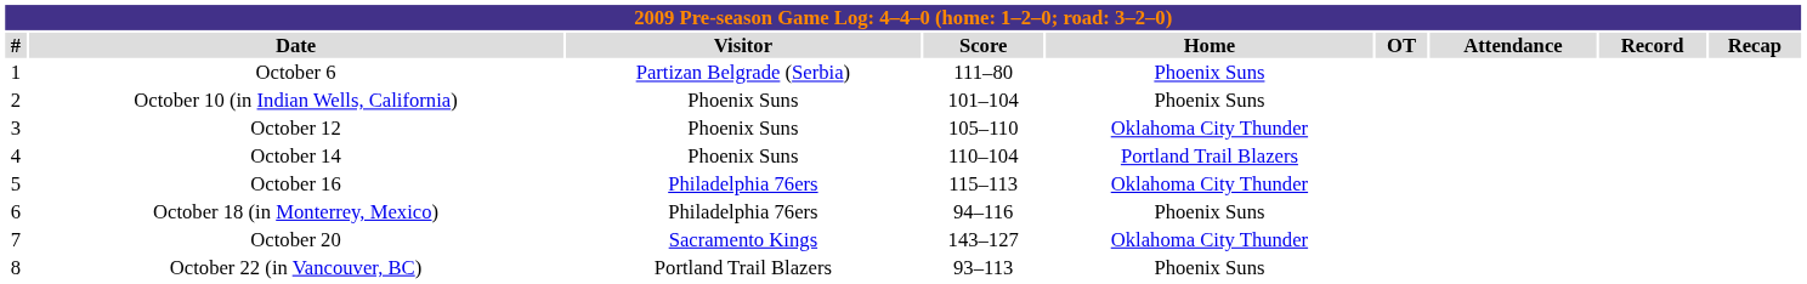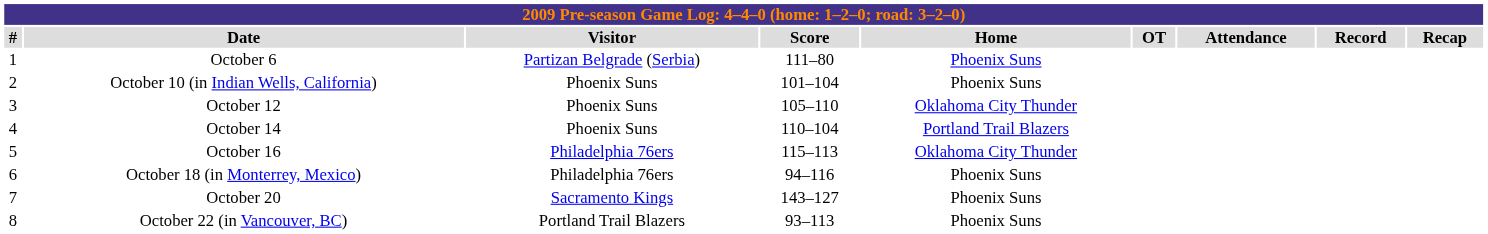 <table class="toccolours collapsible" width=90% style="clear:both; margin:1.5em auto; text-align:center">
 <tr>
 <th colspan=11 style="background:#423189; color:#FF8800;">2009 Pre-season Game Log: 4–4–0 (home: 1–2–0; road: 3–2–0)</th>
 </tr>
 <tr align="center" bgcolor="#dddddd">
 <td><strong>#</strong></td>
 <td><strong>Date</strong></td>
 <td><strong>Visitor</strong></td>
 <td><strong>Score</strong></td>
 <td><strong>Home</strong></td>
 <td><strong>OT</strong></td>
 <td><strong>Attendance</strong></td>
 <td><strong>Record</strong></td>
 <td><strong>Recap</strong></td>
 </tr>
 <tr align="center">
 <td>1</td>
 <td>October 6</td>
 <td><a href='#'>Partizan Belgrade</a> (<a href='#'>Serbia</a>)</td>
 <td>111–80</td>
 <td><a href='#'>Phoenix Suns</a></td>
 <td></td>
 <td></td>
 <td></td>
 <td></td>
 </tr>
 <tr align="center">
 <td>2</td>
 <td>October 10 (in <a href='#'>Indian Wells, California</a>)</td>
 <td>Phoenix Suns</td>
 <td>101–104</td>
 <td>Phoenix Suns</td>
 <td></td>
 <td></td>
 <td></td>
 <td></td>
 </tr>
 <tr align="center">
 <td>3</td>
 <td>October 12</td>
 <td>Phoenix Suns</td>
 <td>105–110</td>
 <td><a href='#'>Oklahoma City Thunder</a></td>
 <td></td>
 <td></td>
 <td></td>
 <td></td>
 </tr>
 <tr align="center">
 <td>4</td>
 <td>October 14</td>
 <td>Phoenix Suns</td>
 <td>110–104</td>
 <td><a href='#'>Portland Trail Blazers</a></td>
 <td></td>
 <td></td>
 <td></td>
 <td></td>
 </tr>
 <tr align="center">
 <td>5</td>
 <td>October 16</td>
 <td><a href='#'>Philadelphia 76ers</a></td>
 <td>115–113</td>
 <td><a href='#'>Oklahoma City Thunder</a></td>
 <td></td>
 <td></td>
 <td></td>
 <td></td>
 </tr>
 <tr align="center">
 <td>6</td>
 <td>October 18 (in <a href='#'>Monterrey, Mexico</a>)</td>
 <td>Philadelphia 76ers</td>
 <td>94–116</td>
 <td>Phoenix Suns</td>
 <td></td>
 <td></td>
 <td></td>
 <td></td>
 </tr>
 <tr align="center">
 <td>7</td>
 <td>October 20</td>
 <td><a href='#'>Sacramento Kings</a></td>
 <td>143–127</td>
-<td><a href='#'>Oklahoma City Thunder</a></td>
+<td>Phoenix Suns</td>
 <td></td>
 <td></td>
 <td></td>
 <td></td>
 </tr>
 <tr align="center">
 <td>8</td>
 <td>October 22 (in <a href='#'>Vancouver, BC</a>)</td>
 <td>Portland Trail Blazers</td>
 <td>93–113</td>
 <td>Phoenix Suns</td>
 <td></td>
 <td></td>
 <td></td>
 <td></td>
 </tr>
 </table>
